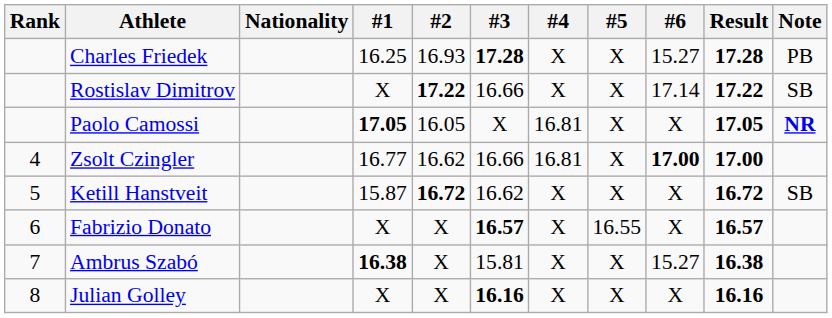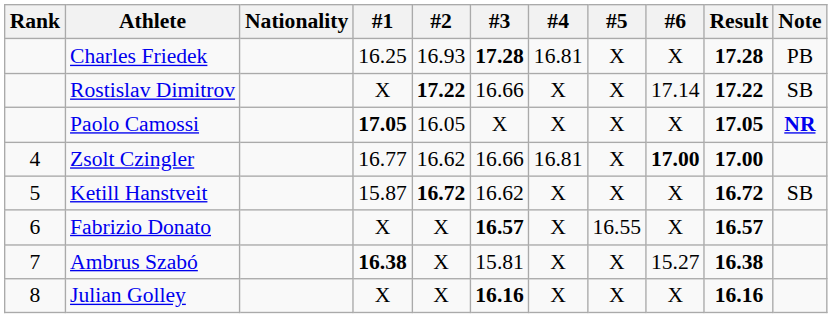 <table class="wikitable sortable" style="text-align:center">
 <tr>
 <th>Rank</th>
 <th>Athlete</th>
 <th>Nationality</th>
 <th>#1</th>
 <th>#2</th>
 <th>#3</th>
 <th>#4</th>
 <th>#5</th>
 <th>#6</th>
 <th>Result</th>
 <th>Note</th>
 </tr>
 <tr>
 <td></td>
 <td align=left><a href='#'>Charles Friedek</a></td>
 <td align=left></td>
 <td>16.25</td>
 <td>16.93</td>
 <td><strong>17.28</strong></td>
+<td>16.81</td>
 <td>X</td>
 <td>X</td>
-<td>15.27</td>
 <td><strong>17.28</strong></td>
 <td>PB</td>
 </tr>
 <tr>
 <td></td>
 <td align=left><a href='#'>Rostislav Dimitrov</a></td>
 <td align=left></td>
 <td>X</td>
 <td><strong>17.22</strong></td>
 <td>16.66</td>
 <td>X</td>
 <td>X</td>
 <td>17.14</td>
 <td><strong>17.22</strong></td>
 <td>SB</td>
 </tr>
 <tr>
 <td></td>
 <td align=left><a href='#'>Paolo Camossi</a></td>
 <td align=left></td>
 <td><strong>17.05</strong></td>
 <td>16.05</td>
 <td>X</td>
-<td>16.81</td>
+<td>X</td>
 <td>X</td>
 <td>X</td>
 <td><strong>17.05</strong></td>
 <td><strong><a href='#'>NR</a></strong></td>
 </tr>
 <tr>
 <td>4</td>
 <td align=left><a href='#'>Zsolt Czingler</a></td>
 <td align=left></td>
 <td>16.77</td>
 <td>16.62</td>
 <td>16.66</td>
 <td>16.81</td>
 <td>X</td>
 <td><strong>17.00</strong></td>
 <td><strong>17.00</strong></td>
 <td></td>
 </tr>
 <tr>
 <td>5</td>
 <td align=left><a href='#'>Ketill Hanstveit</a></td>
 <td align=left></td>
 <td>15.87</td>
 <td><strong>16.72</strong></td>
 <td>16.62</td>
 <td>X</td>
 <td>X</td>
 <td>X</td>
 <td><strong>16.72</strong></td>
 <td>SB</td>
 </tr>
 <tr>
 <td>6</td>
 <td align=left><a href='#'>Fabrizio Donato</a></td>
 <td align=left></td>
 <td>X</td>
 <td>X</td>
 <td><strong>16.57</strong></td>
 <td>X</td>
 <td>16.55</td>
 <td>X</td>
 <td><strong>16.57</strong></td>
 <td></td>
 </tr>
 <tr>
 <td>7</td>
 <td align=left><a href='#'>Ambrus Szabó</a></td>
 <td align=left></td>
 <td><strong>16.38</strong></td>
 <td>X</td>
 <td>15.81</td>
 <td>X</td>
 <td>X</td>
 <td>15.27</td>
 <td><strong>16.38</strong></td>
 <td></td>
 </tr>
 <tr>
 <td>8</td>
 <td align=left><a href='#'>Julian Golley</a></td>
 <td align=left></td>
 <td>X</td>
 <td>X</td>
 <td><strong>16.16</strong></td>
 <td>X</td>
 <td>X</td>
 <td>X</td>
 <td><strong>16.16</strong></td>
 <td></td>
 </tr>
 </table>
